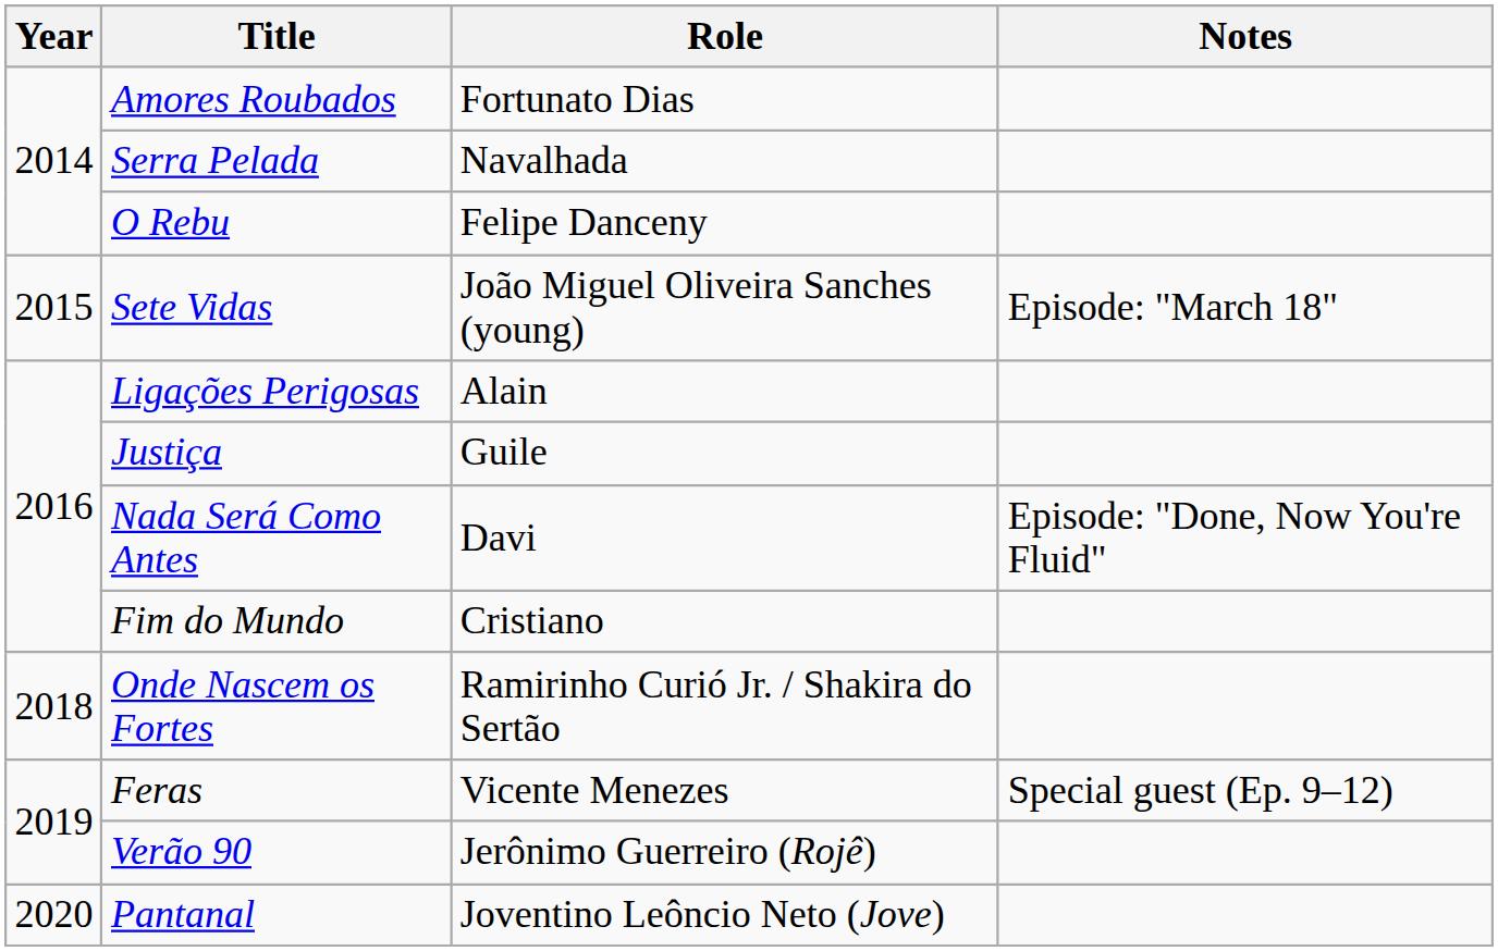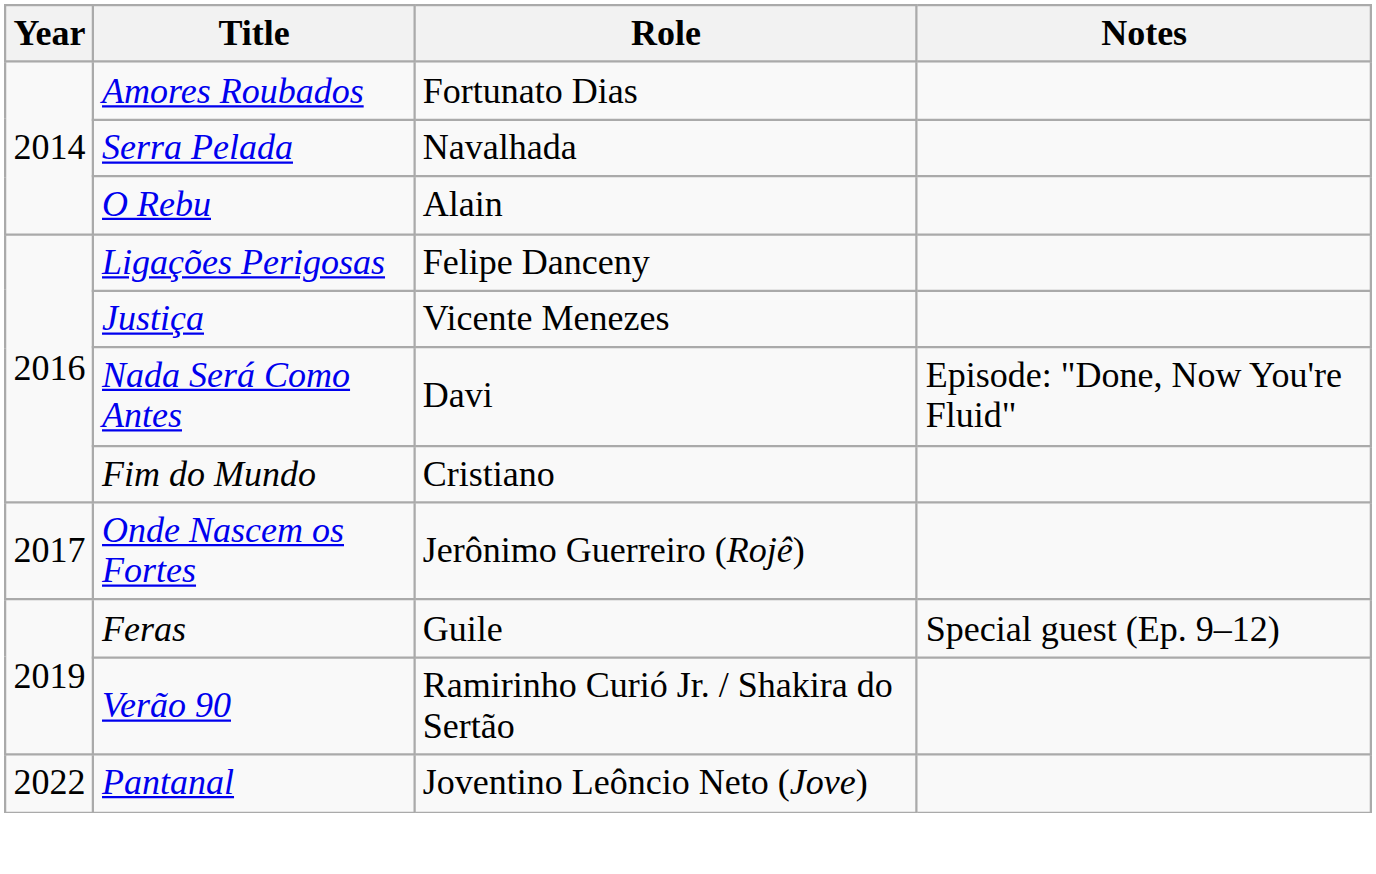 <table class="wikitable">
 <tr>
 <th>Year</th>
 <th>Title</th>
 <th>Role</th>
 <th>Notes</th>
 </tr>
 <tr>
 <td rowspan="3">2014</td>
 <td><em><a href='#'>Amores Roubados</a></em></td>
 <td>Fortunato Dias</td>
 <td></td>
 </tr>
 <tr>
 <td><em><a href='#'>Serra Pelada</a></em></td>
 <td>Navalhada</td>
 <td></td>
 </tr>
 <tr>
 <td><em><a href='#'>O Rebu</a></em></td>
+<td>Alain</td>
+<td></td>
+</tr>
+<tr>
+<td rowspan="4">2016</td>
+<td><em><a href='#'>Ligações Perigosas</a></em></td>
 <td>Felipe Danceny</td>
 <td></td>
 </tr>
 <tr>
-<td>2015</td>
-<td><em><a href='#'>Sete Vidas</a></em></td>
-<td>João Miguel Oliveira Sanches (young)</td>
-<td>Episode: "March 18"</td>
-</tr>
-<tr>
-<td rowspan="4">2016</td>
-<td><em><a href='#'>Ligações Perigosas</a></em></td>
-<td>Alain</td>
-<td></td>
-</tr>
-<tr>
 <td><em><a href='#'>Justiça</a></em></td>
-<td>Guile</td>
+<td>Vicente Menezes</td>
 <td></td>
 </tr>
 <tr>
 <td><em><a href='#'>Nada Será Como Antes</a></em></td>
 <td>Davi</td>
 <td>Episode: "Done, Now You're Fluid"</td>
 </tr>
 <tr>
 <td><em>Fim do Mundo</em></td>
 <td>Cristiano</td>
 <td></td>
 </tr>
 <tr>
-<td>2018</td>
+<td>2017</td>
 <td><em><a href='#'>Onde Nascem os Fortes</a></em></td>
-<td>Ramirinho Curió Jr. / Shakira do Sertão</td>
+<td>Jerônimo Guerreiro (<em>Rojê</em>)</td>
 <td></td>
 </tr>
 <tr>
 <td rowspan="2">2019</td>
 <td><em>Feras</em></td>
-<td>Vicente Menezes</td>
+<td>Guile</td>
 <td>Special guest (Ep. 9–12)</td>
 </tr>
 <tr>
 <td><em><a href='#'>Verão 90</a></em></td>
-<td>Jerônimo Guerreiro (<em>Rojê</em>)</td>
+<td>Ramirinho Curió Jr. / Shakira do Sertão</td>
 <td></td>
 </tr>
 <tr>
-<td>2020</td>
+<td>2022</td>
 <td><em><a href='#'>Pantanal</a></em></td>
 <td>Joventino Leôncio Neto (<em>Jove</em>)</td>
 <td></td>
 </tr>
 </table>
